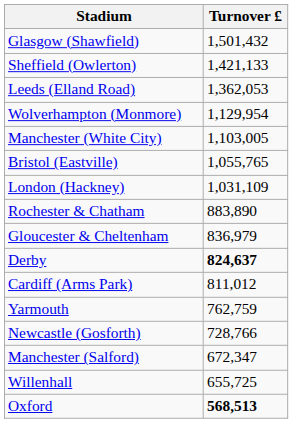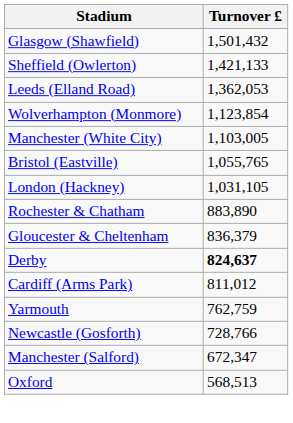 <table class="wikitable">
 <tr>
 <th width=200>Stadium</th>
 <th width=80>Turnover £</th>
 </tr>
 <tr>
 <td><a href='#'>Glasgow (Shawfield)</a></td>
 <td>1,501,432</td>
 </tr>
 <tr>
 <td><a href='#'>Sheffield (Owlerton)</a></td>
 <td>1,421,133</td>
 </tr>
 <tr>
 <td><a href='#'>Leeds (Elland Road)</a></td>
 <td>1,362,053</td>
 </tr>
 <tr>
 <td><a href='#'>Wolverhampton (Monmore)</a></td>
-<td>1,129,954</td>
+<td>1,123,854</td>
 </tr>
 <tr>
 <td><a href='#'>Manchester (White City)</a></td>
 <td>1,103,005</td>
 </tr>
 <tr>
 <td><a href='#'>Bristol (Eastville)</a></td>
 <td>1,055,765</td>
 </tr>
 <tr>
 <td><a href='#'>London (Hackney)</a></td>
-<td>1,031,109</td>
+<td>1,031,105</td>
 </tr>
 <tr>
 <td><a href='#'>Rochester & Chatham</a></td>
 <td>883,890</td>
 </tr>
 <tr>
 <td><a href='#'>Gloucester & Cheltenham</a></td>
-<td>836,979</td>
+<td>836,379</td>
 </tr>
 <tr>
 <td><a href='#'>Derby</a></td>
 <td><strong>824,637</strong></td>
 </tr>
 <tr>
 <td><a href='#'>Cardiff (Arms Park)</a></td>
 <td>811,012</td>
 </tr>
 <tr>
 <td><a href='#'>Yarmouth</a></td>
 <td>762,759</td>
 </tr>
 <tr>
 <td><a href='#'>Newcastle (Gosforth)</a></td>
 <td>728,766</td>
 </tr>
 <tr>
 <td><a href='#'>Manchester (Salford)</a></td>
 <td>672,347</td>
 </tr>
 <tr>
-<td><a href='#'>Willenhall</a></td>
-<td>655,725</td>
-</tr>
-<tr>
 <td><a href='#'>Oxford</a></td>
-<td><strong>568,513</strong></td>
+<td>568,513</td>
 </tr>
 </table>
